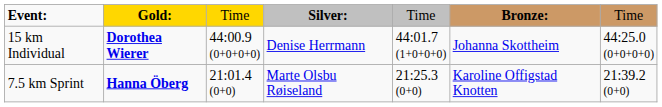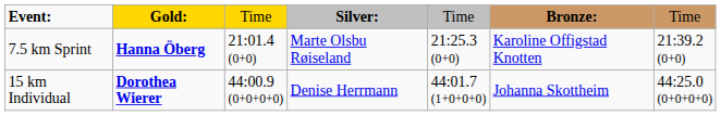 <table class="wikitable" width=85%>
 <tr>
 <td><strong>Event:</strong></td>
 <td style="text-align:center;background-color:gold;"><strong>Gold:</strong></td>
 <td style="text-align:center;background-color:gold;">Time</td>
 <td style="text-align:center;background-color:silver;"><strong>Silver:</strong></td>
 <td style="text-align:center;background-color:silver;">Time</td>
 <td style="text-align:center;background-color:#CC9966;"><strong>Bronze:</strong></td>
 <td style="text-align:center;background-color:#CC9966;">Time</td>
 </tr>
 <tr>
+<td>7.5 km Sprint</td>
+<td><strong><a href='#'>Hanna Öberg</a></strong><br><small></small></td>
+<td>21:01.4<br><small>(0+0)</small></td>
+<td><a href='#'>Marte Olsbu Røiseland</a><br><small></small></td>
+<td>21:25.3<br><small>(0+0)</small></td>
+<td><a href='#'>Karoline Offigstad Knotten</a><br><small></small></td>
+<td>21:39.2<br><small>(0+0)</small></td>
+</tr>
+<tr>
 <td>15 km Individual</td>
 <td><strong><a href='#'>Dorothea Wierer</a></strong><br><small></small></td>
 <td>44:00.9<br><small>(0+0+0+0)</small></td>
 <td><a href='#'>Denise Herrmann</a><br><small></small></td>
 <td>44:01.7<br><small>(1+0+0+0)</small></td>
 <td><a href='#'>Johanna Skottheim</a><br><small></small></td>
 <td>44:25.0<br><small>(0+0+0+0)</small></td>
 </tr>
-<tr>
-<td>7.5 km Sprint</td>
-<td><strong><a href='#'>Hanna Öberg</a></strong><br><small></small></td>
-<td>21:01.4<br><small>(0+0)</small></td>
-<td><a href='#'>Marte Olsbu Røiseland</a><br><small></small></td>
-<td>21:25.3<br><small>(0+0)</small></td>
-<td><a href='#'>Karoline Offigstad Knotten</a><br><small></small></td>
-<td>21:39.2<br><small>(0+0)</small></td>
-</tr>
 </table>
